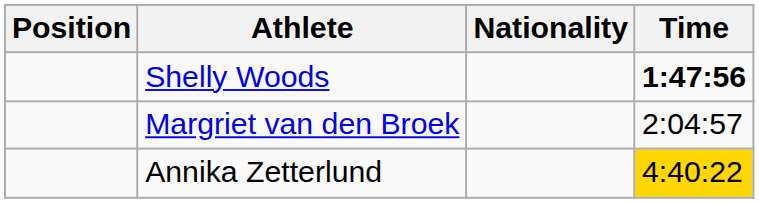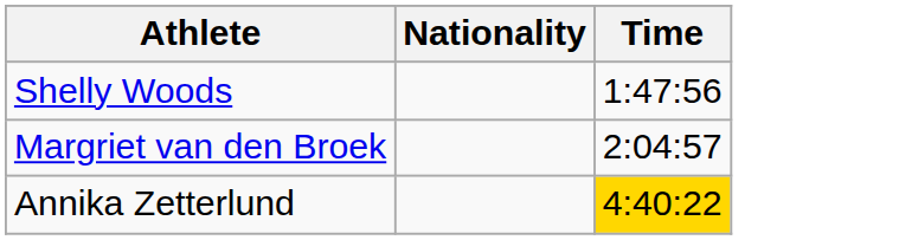 <table class="wikitable sortable">
 <tr>
-<th>Position</th>
 <th>Athlete</th>
 <th>Nationality</th>
 <th>Time</th>
 </tr>
 <tr>
-<td align=center></td>
 <td><a href='#'>Shelly Woods</a></td>
 <td></td>
-<td><strong>1:47:56</strong></td>
+<td>1:47:56</td>
 </tr>
 <tr>
-<td align=center></td>
 <td><a href='#'>Margriet van den Broek</a></td>
 <td></td>
 <td>2:04:57</td>
 </tr>
 <tr>
-<td align=center></td>
 <td>Annika Zetterlund</td>
 <td></td>
 <td style="background: gold;">4:40:22</td>
 </tr>
 </table>
